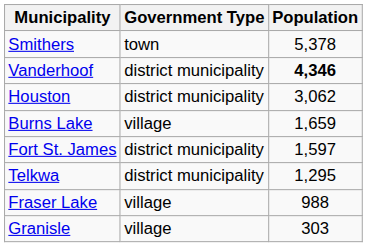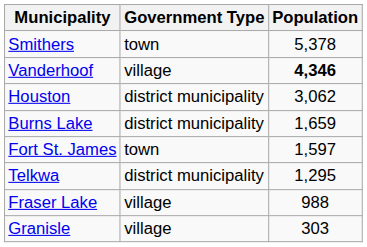 <table class="wikitable">
 <tr>
 <th>Municipality</th>
 <th>Government Type</th>
 <th>Population</th>
 </tr>
 <tr>
 <td><a href='#'>Smithers</a></td>
 <td>town</td>
 <td align=center>5,378</td>
 </tr>
 <tr>
 <td><a href='#'>Vanderhoof</a></td>
-<td>district municipality</td>
+<td>village</td>
 <td align=center><strong>4,346</strong></td>
 </tr>
 <tr>
 <td><a href='#'>Houston</a></td>
 <td>district municipality</td>
 <td align=center>3,062</td>
 </tr>
 <tr>
 <td><a href='#'>Burns Lake</a></td>
-<td>village</td>
+<td>district municipality</td>
 <td align=center>1,659</td>
 </tr>
 <tr>
 <td><a href='#'>Fort St. James</a></td>
-<td>district municipality</td>
+<td>town</td>
 <td align=center>1,597</td>
 </tr>
 <tr>
 <td><a href='#'>Telkwa</a></td>
 <td>district municipality</td>
 <td align=center>1,295</td>
 </tr>
 <tr>
 <td><a href='#'>Fraser Lake</a></td>
 <td>village</td>
 <td align=center>988</td>
 </tr>
 <tr>
 <td><a href='#'>Granisle</a></td>
 <td>village</td>
 <td align=center>303</td>
 </tr>
 </table>
